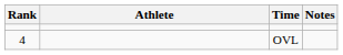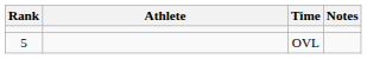 <table class="wikitable" style="text-align:center">
 <tr>
 <th>Rank</th>
 <th Style="width:18em">Athlete</th>
 <th>Time</th>
 <th>Notes</th>
 </tr>
 <tr>
 <td></td>
 <td style="text-align:left"></td>
 <td></td>
 <td></td>
 </tr>
 <tr>
-<td>4</td>
+<td>5</td>
 <td style="text-align:left"></td>
 <td>OVL</td>
 <td></td>
 </tr>
 </table>
